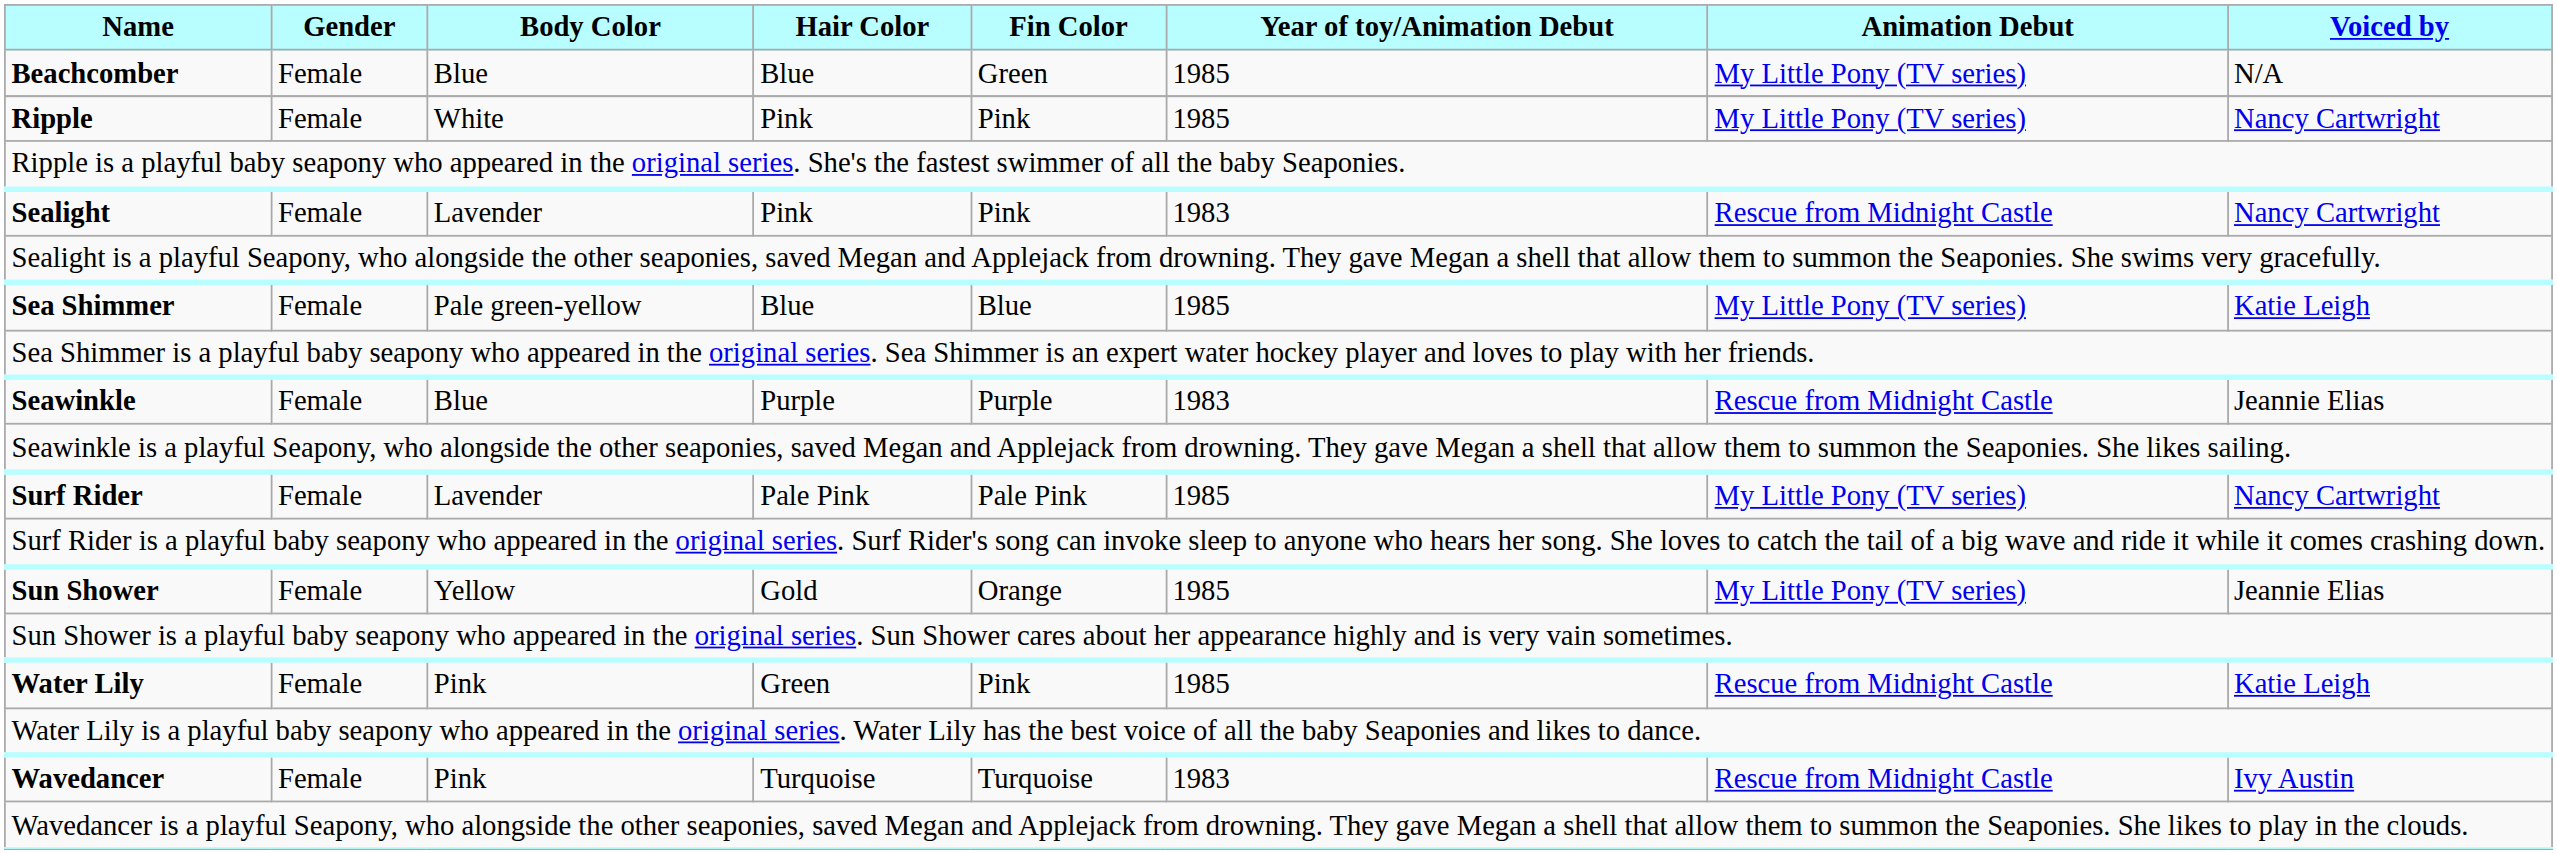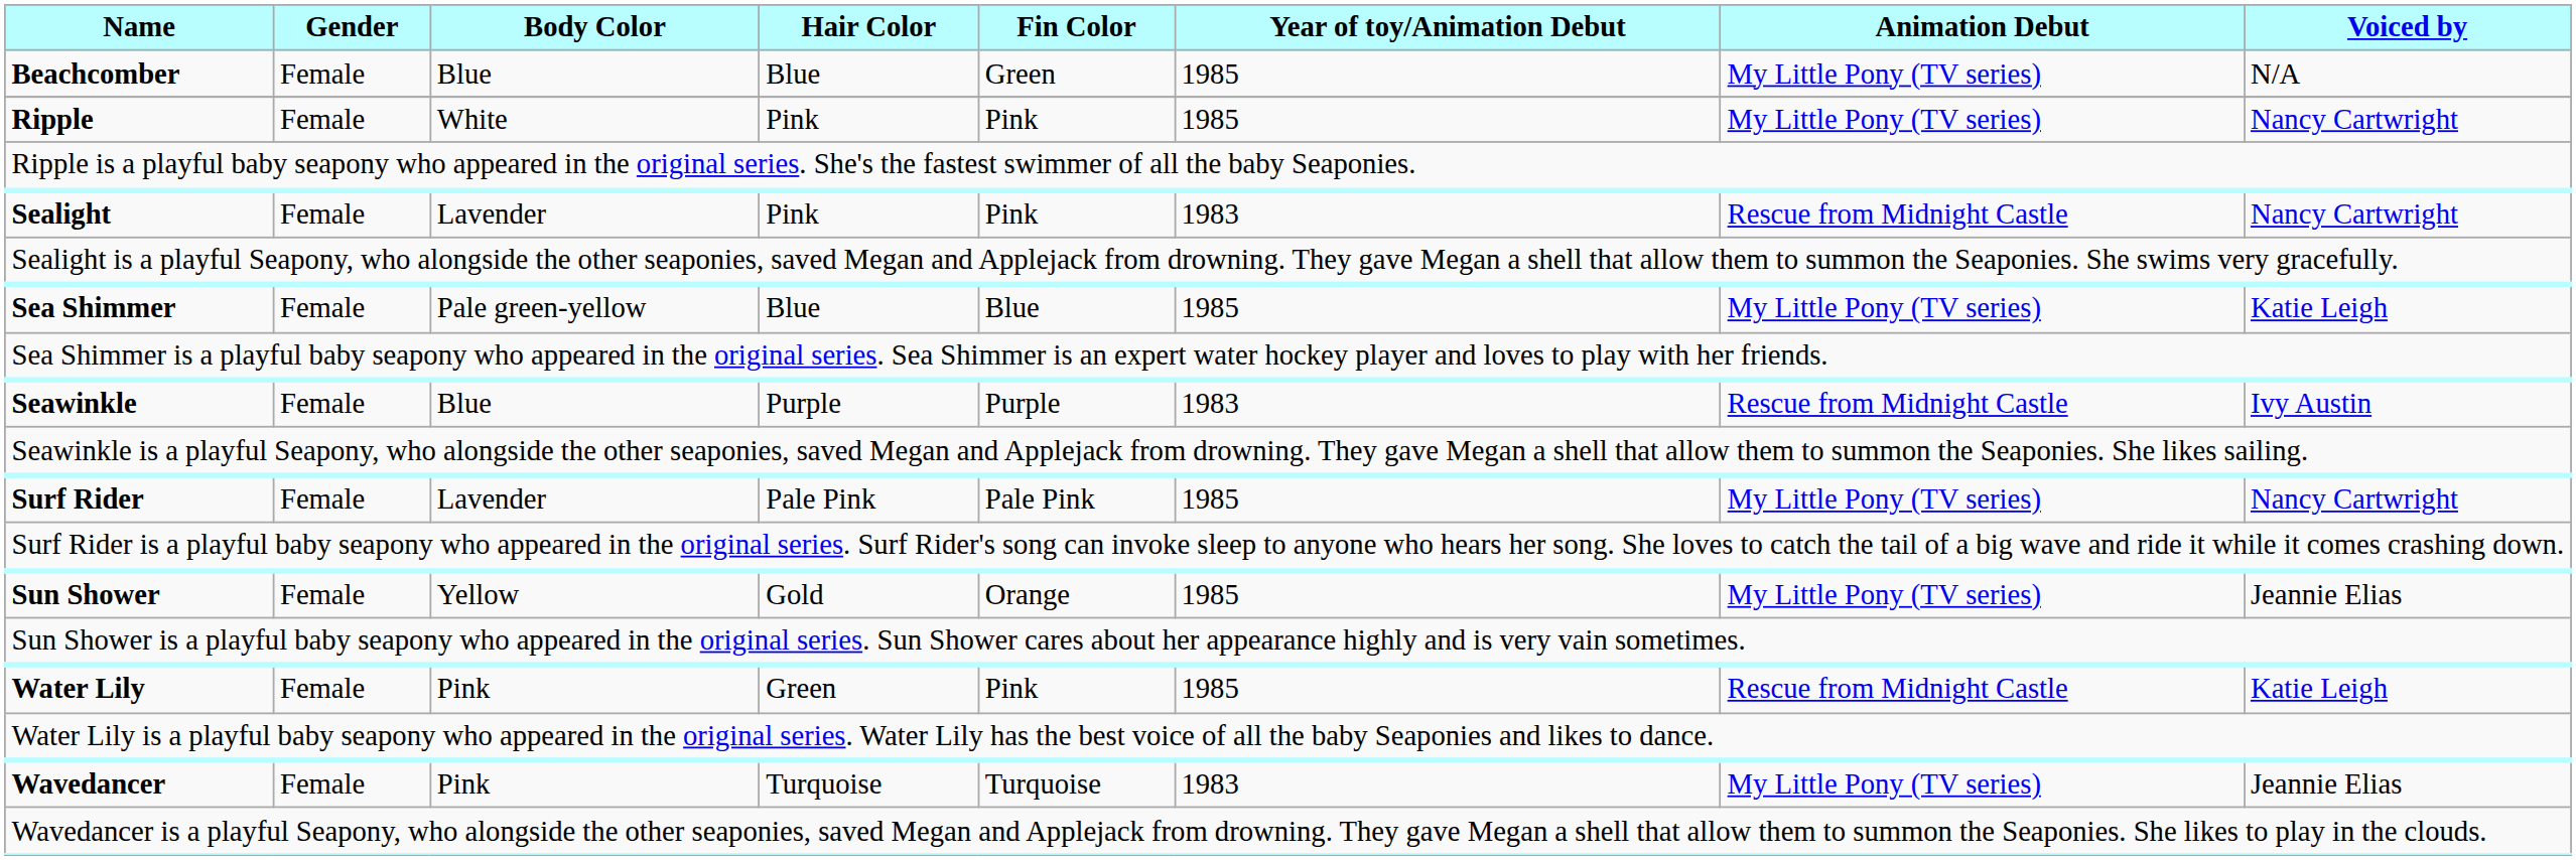 <table class="wikitable" style=cellpadding="10" cellspacing="0" border="1" "background: #B8FDFF;">
 <tr>
 <th style="background:#B8FDFF;">Name</th>
 <th style="background:#B8FDFF;">Gender</th>
 <th style="background:#B8FDFF;">Body Color</th>
 <th style="background:#B8FDFF;">Hair Color</th>
 <th style="background:#B8FDFF;">Fin Color</th>
 <th style="background:#B8FDFF;">Year of toy/Animation Debut</th>
 <th style="background:#B8FDFF;">Animation Debut</th>
 <th style="background:#B8FDFF;"><a href='#'>Voiced by</a></th>
 </tr>
 <tr>
 <td><strong>Beachcomber</strong></td>
 <td>Female</td>
 <td>Blue</td>
 <td>Blue</td>
 <td>Green</td>
 <td>1985</td>
 <td><a href='#'>My Little Pony (TV series)</a></td>
 <td>N/A</td>
 </tr>
 <tr |style="border-bottom: 3px solid #B8FDFF;" colspan="14"|Beachcomber is a playful baby seapony who appeared in the >
 </tr>
 <tr>
 <td><strong>Ripple</strong></td>
 <td>Female</td>
 <td>White</td>
 <td>Pink</td>
 <td>Pink</td>
 <td>1985</td>
 <td><a href='#'>My Little Pony (TV series)</a></td>
 <td><a href='#'>Nancy Cartwright</a></td>
 </tr>
 <tr>
 <td style="border-bottom: 3px solid #B8FDFF;" colspan="14">Ripple is a playful baby seapony who appeared in the <a href='#'>original series</a>. She's the fastest swimmer of all the baby Seaponies.</td>
 </tr>
 <tr>
 <td><strong>Sealight</strong></td>
 <td>Female</td>
 <td>Lavender</td>
 <td>Pink</td>
 <td>Pink</td>
 <td>1983</td>
 <td><a href='#'>Rescue from Midnight Castle</a></td>
 <td><a href='#'>Nancy Cartwright</a></td>
 </tr>
 <tr>
 <td style="border-bottom: 3px solid #B8FDFF;" colspan="14">Sealight is a playful Seapony, who alongside the other seaponies, saved Megan and Applejack from drowning. They gave Megan a shell that allow them to summon the Seaponies. She swims very gracefully.</td>
 </tr>
 <tr>
 <td><strong>Sea Shimmer</strong></td>
 <td>Female</td>
 <td>Pale green-yellow</td>
 <td>Blue</td>
 <td>Blue</td>
 <td>1985</td>
 <td><a href='#'>My Little Pony (TV series)</a></td>
 <td><a href='#'>Katie Leigh</a></td>
 </tr>
 <tr>
 <td style="border-bottom: 3px solid #B8FDFF;" colspan="14">Sea Shimmer is a playful baby seapony who appeared in the <a href='#'>original series</a>. Sea Shimmer is an expert water hockey player and loves to play with her friends.</td>
 </tr>
 <tr>
 <td><strong>Seawinkle</strong></td>
 <td>Female</td>
 <td>Blue</td>
 <td>Purple</td>
 <td>Purple</td>
 <td>1983</td>
 <td><a href='#'>Rescue from Midnight Castle</a></td>
-<td>Jeannie Elias</td>
+<td><a href='#'>Ivy Austin</a></td>
 </tr>
 <tr>
 <td style="border-bottom: 3px solid #B8FDFF;" colspan="14">Seawinkle is a playful Seapony, who alongside the other seaponies, saved Megan and Applejack from drowning. They gave Megan a shell that allow them to summon the Seaponies. She likes sailing.</td>
 </tr>
 <tr>
 <td><strong>Surf Rider</strong></td>
 <td>Female</td>
 <td>Lavender</td>
 <td>Pale Pink</td>
 <td>Pale Pink</td>
 <td>1985</td>
 <td><a href='#'>My Little Pony (TV series)</a></td>
 <td><a href='#'>Nancy Cartwright</a></td>
 </tr>
 <tr>
 <td style="border-bottom: 3px solid #B8FDFF;" colspan="14">Surf Rider is a playful baby seapony who appeared in the <a href='#'>original series</a>. Surf Rider's song can invoke sleep to anyone who hears her song. She loves to catch the tail of a big wave and ride it while it comes crashing down.</td>
 </tr>
 <tr>
 <td><strong>Sun Shower</strong></td>
 <td>Female</td>
 <td>Yellow</td>
 <td>Gold</td>
 <td>Orange</td>
 <td>1985</td>
 <td><a href='#'>My Little Pony (TV series)</a></td>
 <td>Jeannie Elias</td>
 </tr>
 <tr>
 <td style="border-bottom: 3px solid #B8FDFF;" colspan="14">Sun Shower is a playful baby seapony who appeared in the <a href='#'>original series</a>. Sun Shower cares about her appearance highly and is very vain sometimes.</td>
 </tr>
 <tr>
 <td><strong>Water Lily</strong></td>
 <td>Female</td>
 <td>Pink</td>
 <td>Green</td>
 <td>Pink</td>
 <td>1985</td>
 <td><a href='#'>Rescue from Midnight Castle</a></td>
 <td><a href='#'>Katie Leigh</a></td>
 </tr>
 <tr>
 <td style="border-bottom: 3px solid #B8FDFF;" colspan="14">Water Lily is a playful baby seapony who appeared in the <a href='#'>original series</a>. Water Lily has the best voice of all the baby Seaponies and likes to dance.</td>
 </tr>
 <tr>
 <td><strong>Wavedancer</strong></td>
 <td>Female</td>
 <td>Pink</td>
 <td>Turquoise</td>
 <td>Turquoise</td>
 <td>1983</td>
-<td><a href='#'>Rescue from Midnight Castle</a></td>
-<td><a href='#'>Ivy Austin</a></td>
+<td><a href='#'>My Little Pony (TV series)</a></td>
+<td>Jeannie Elias</td>
 </tr>
 <tr>
 <td style="border-bottom: 3px solid #B8FDFF;" colspan="14">Wavedancer is a playful Seapony, who alongside the other seaponies, saved Megan and Applejack from drowning. They gave Megan a shell that allow them to summon the Seaponies. She likes to play in the clouds.</td>
 </tr>
 <tr>
 </tr>
 </table>
